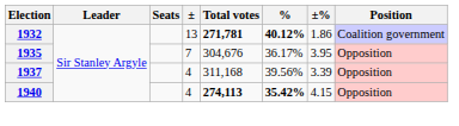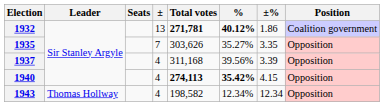 <table class="wikitable sortable">
 <tr>
 <th>Election</th>
 <th>Leader</th>
 <th>Seats</th>
 <th>±</th>
 <th>Total votes</th>
 <th>%</th>
 <th>±%</th>
 <th>Position</th>
 </tr>
 <tr>
 <th align=center><a href='#'>1932</a></th>
 <td rowspan=4><a href='#'>Sir Stanley Argyle</a></td>
 <td></td>
 <td> 13</td>
 <td><strong>271,781</strong></td>
 <td><strong>40.12%</strong></td>
 <td> 1.86</td>
 <td style="background-color:#CCCCFF">Coalition government</td>
 </tr>
 <tr>
 <th align=center><a href='#'>1935</a></th>
 <td></td>
 <td> 7</td>
-<td>304,676</td>
-<td>36.17%</td>
-<td> 3.95</td>
+<td>303,626</td>
+<td>35.27%</td>
+<td> 3.35</td>
 <td style="background-color:#FFCCCC">Opposition</td>
 </tr>
 <tr>
 <th align=center><a href='#'>1937</a></th>
 <td></td>
 <td> 4</td>
 <td>311,168</td>
 <td>39.56%</td>
 <td> 3.39</td>
 <td style="background-color:#FFCCCC">Opposition</td>
 </tr>
 <tr>
 <th align=center><a href='#'>1940</a></th>
 <td></td>
 <td> 4</td>
 <td><strong>274,113</strong></td>
 <td><strong>35.42%</strong></td>
 <td> 4.15</td>
 <td style="background-color:#FFCCCC">Opposition</td>
 </tr>
+<tr>
+<th align=center><a href='#'>1943</a></th>
+<td><a href='#'>Thomas Hollway</a></td>
+<td></td>
+<td> 4</td>
+<td>198,582</td>
+<td>12.34%</td>
+<td> 12.34</td>
+<td style="background-color:#FFCCCC">Opposition</td>
+</tr>
 </table>
